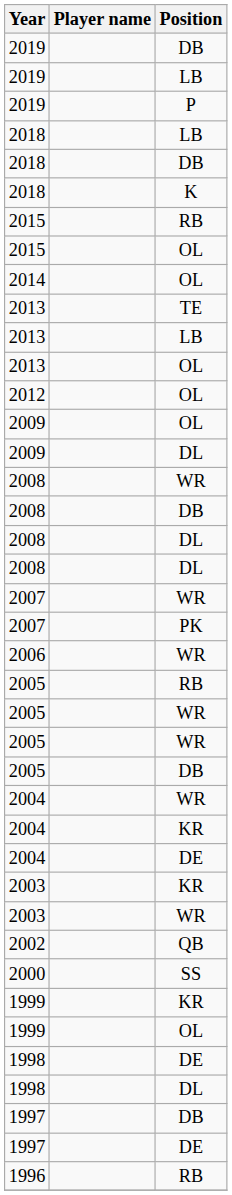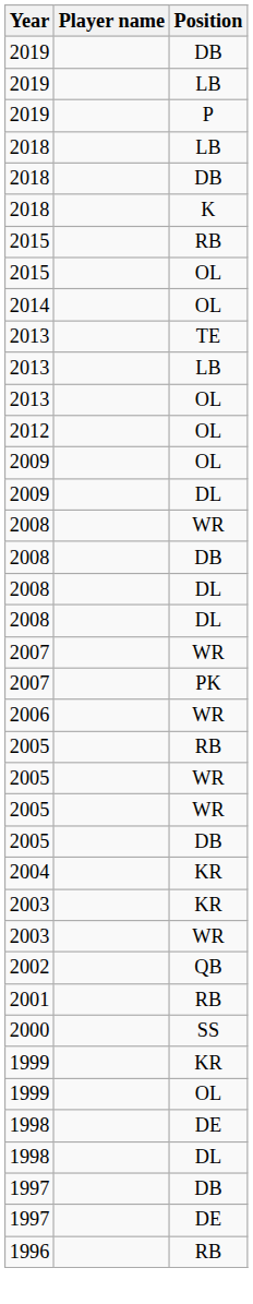 <table class="wikitable sortable">
 <tr>
 <th>Year</th>
 <th>Player name</th>
 <th>Position</th>
 </tr>
 <tr>
 <td align="center">2019</td>
 <td align="center"></td>
 <td align="center">DB</td>
 </tr>
 <tr>
 <td align="center">2019</td>
 <td align="center"></td>
 <td align="center">LB</td>
 </tr>
 <tr>
 <td align="center">2019</td>
 <td align="center"></td>
 <td align="center">P</td>
 </tr>
 <tr>
 <td align="center">2018</td>
 <td align="center"></td>
 <td align="center">LB</td>
 </tr>
 <tr>
 <td align="center">2018</td>
 <td align="center"></td>
 <td align="center">DB</td>
 </tr>
 <tr>
 <td align="center">2018</td>
 <td align="center"></td>
 <td align="center">K</td>
 </tr>
 <tr>
 <td align="center">2015</td>
 <td align="center"></td>
 <td align="center">RB</td>
 </tr>
 <tr>
 <td align="center">2015</td>
 <td align="center"></td>
 <td align="center">OL</td>
 </tr>
 <tr>
 <td align="center">2014</td>
 <td align="center"></td>
 <td align="center">OL</td>
 </tr>
 <tr>
 <td align="center">2013</td>
 <td align="center"></td>
 <td align="center">TE</td>
 </tr>
 <tr>
 <td align="center">2013</td>
 <td align="center"></td>
 <td align="center">LB</td>
 </tr>
 <tr>
 <td align="center">2013</td>
 <td align="center"></td>
 <td align="center">OL</td>
 </tr>
 <tr>
 <td align="center">2012</td>
 <td align="center"></td>
 <td align="center">OL</td>
 </tr>
 <tr>
 <td align="center">2009</td>
 <td align="center"></td>
 <td align="center">OL</td>
 </tr>
 <tr>
 <td align="center">2009</td>
 <td align="center"></td>
 <td align="center">DL</td>
 </tr>
 <tr>
 <td align="center">2008</td>
 <td align="center"></td>
 <td align="center">WR</td>
 </tr>
 <tr>
 <td align="center">2008</td>
 <td align="center"></td>
 <td align="center">DB</td>
 </tr>
 <tr>
 <td align="center">2008</td>
 <td align="center"></td>
 <td align="center">DL</td>
 </tr>
 <tr>
 <td align="center">2008</td>
 <td align="center"></td>
 <td align="center">DL</td>
 </tr>
 <tr>
 <td align="center">2007</td>
 <td align="center"></td>
 <td align="center">WR</td>
 </tr>
 <tr>
 <td align="center">2007</td>
 <td align="center"></td>
 <td align="center">PK</td>
 </tr>
 <tr>
 <td align="center">2006</td>
 <td align="center"></td>
 <td align="center">WR</td>
 </tr>
 <tr>
 <td align="center">2005</td>
 <td align="center"></td>
 <td align="center">RB</td>
 </tr>
 <tr>
 <td align="center">2005</td>
 <td align="center"></td>
 <td align="center">WR</td>
 </tr>
 <tr>
 <td align="center">2005</td>
 <td align="center"></td>
 <td align="center">WR</td>
 </tr>
 <tr>
 <td align="center">2005</td>
 <td align="center"></td>
 <td align="center">DB</td>
 </tr>
 <tr>
 <td align="center">2004</td>
 <td align="center"></td>
-<td align="center">WR</td>
-</tr>
-<tr>
-<td align="center">2004</td>
-<td align="center"></td>
 <td align="center">KR</td>
-</tr>
-<tr>
-<td align="center">2004</td>
-<td align="center"></td>
-<td align="center">DE</td>
 </tr>
 <tr>
 <td align="center">2003</td>
 <td align="center"></td>
 <td align="center">KR</td>
 </tr>
 <tr>
 <td align="center">2003</td>
 <td align="center"></td>
 <td align="center">WR</td>
 </tr>
 <tr>
 <td align="center">2002</td>
 <td align="center"></td>
 <td align="center">QB</td>
+</tr>
+<tr>
+<td align="center">2001</td>
+<td align="center"></td>
+<td align="center">RB</td>
 </tr>
 <tr>
 <td align="center">2000</td>
 <td align="center"></td>
 <td align="center">SS</td>
 </tr>
 <tr>
 <td align="center">1999</td>
 <td align="center"></td>
 <td align="center">KR</td>
 </tr>
 <tr>
 <td align="center">1999</td>
 <td align="center"></td>
 <td align="center">OL</td>
 </tr>
 <tr>
 <td align="center">1998</td>
 <td align="center"></td>
 <td align="center">DE</td>
 </tr>
 <tr>
 <td align="center">1998</td>
 <td align="center"></td>
 <td align="center">DL</td>
 </tr>
 <tr>
 <td align="center">1997</td>
 <td align="center"></td>
 <td align="center">DB</td>
 </tr>
 <tr>
 <td align="center">1997</td>
 <td align="center"></td>
 <td align="center">DE</td>
 </tr>
 <tr>
 <td align="center">1996</td>
 <td align="center"></td>
 <td align="center">RB</td>
 </tr>
 <tr>
 </tr>
 </table>
